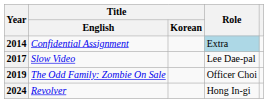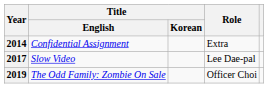 <table class="wikitable sortable plainrowheaders">
 <tr>
 <th rowspan="2" scope="col">Year</th>
 <th colspan="2" scope="col">Title</th>
 <th rowspan="2" scope="col">Role</th>
 <th rowspan="2" scope="col" class="unsortable"></th>
 </tr>
 <tr>
 <th>English</th>
 <th>Korean</th>
 </tr>
 <tr>
 <th scope="row">2014</th>
 <td><em><a href='#'>Confidential Assignment</a></em></td>
 <td></td>
-<td style="background: lightblue;">Extra</td>
+<td>Extra</td>
 <td></td>
 </tr>
 <tr>
 <th scope="row">2017</th>
 <td><em><a href='#'>Slow Video</a></em></td>
 <td></td>
 <td>Lee Dae-pal</td>
 <td></td>
 </tr>
 <tr>
 <th scope="row">2019</th>
 <td><em><a href='#'>The Odd Family: Zombie On Sale</a></em></td>
 <td></td>
 <td>Officer Choi</td>
 <td></td>
 </tr>
-<tr>
-<th scope="row">2024</th>
-<td><em><a href='#'>Revolver</a></em></td>
-<td></td>
-<td>Hong In-gi</td>
-<td></td>
-</tr>
 </table>
